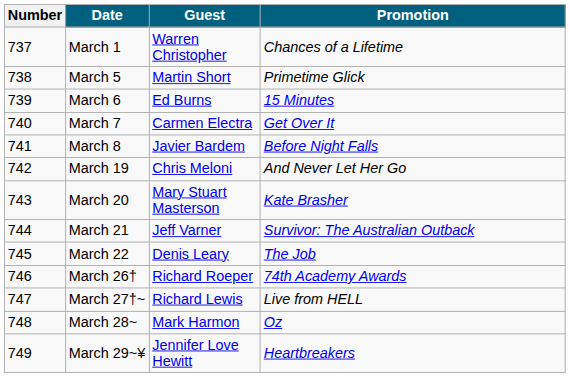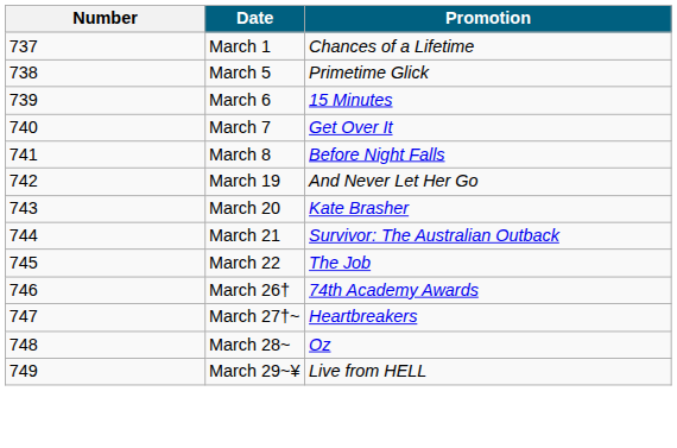 <table class="wikitable" width="100%">
 <tr bgcolor="#CCCCCC">
 <th>Number</th>
 <th width="15%" style="background:#006080; color:#FFFFFF">Date</th>
-<th width="20%" style="background:#006080; color:#FFFFFF">Guest</th>
 <th width="55%" style="background:#006080; color:#FFFFFF">Promotion</th>
 </tr>
 <tr>
 <td>737</td>
 <td>March 1</td>
-<td><a href='#'>Warren Christopher</a></td>
 <td><em>Chances of a Lifetime</em></td>
 </tr>
 <tr>
 <td>738</td>
 <td>March 5</td>
-<td><a href='#'>Martin Short</a></td>
 <td><em>Primetime Glick</em></td>
 </tr>
 <tr>
 <td>739</td>
 <td>March 6</td>
-<td><a href='#'>Ed Burns</a></td>
 <td><em><a href='#'>15 Minutes</a></em></td>
 </tr>
 <tr>
 <td>740</td>
 <td>March 7</td>
-<td><a href='#'>Carmen Electra</a></td>
 <td><em><a href='#'>Get Over It</a></em></td>
 </tr>
 <tr>
 <td>741</td>
 <td>March 8</td>
-<td><a href='#'>Javier Bardem</a></td>
 <td><em><a href='#'>Before Night Falls</a></em></td>
 </tr>
 <tr>
 <td>742</td>
 <td>March 19</td>
-<td><a href='#'>Chris Meloni</a></td>
 <td><em>And Never Let Her Go</em></td>
 </tr>
 <tr>
 <td>743</td>
 <td>March 20</td>
-<td><a href='#'>Mary Stuart Masterson</a></td>
 <td><em><a href='#'>Kate Brasher</a></em></td>
 </tr>
 <tr>
 <td>744</td>
 <td>March 21</td>
-<td><a href='#'>Jeff Varner</a></td>
 <td><em><a href='#'>Survivor: The Australian Outback</a></em></td>
 </tr>
 <tr>
 <td>745</td>
 <td>March 22</td>
-<td><a href='#'>Denis Leary</a></td>
 <td><em><a href='#'>The Job</a></em></td>
 </tr>
 <tr>
 <td>746</td>
 <td>March 26†</td>
-<td><a href='#'>Richard Roeper</a></td>
 <td><em><a href='#'>74th Academy Awards</a></em></td>
 </tr>
 <tr>
 <td>747</td>
 <td>March 27†~</td>
-<td><a href='#'>Richard Lewis</a></td>
-<td><em>Live from HELL</em></td>
+<td><em><a href='#'>Heartbreakers</a></em></td>
 </tr>
 <tr>
 <td>748</td>
 <td>March 28~</td>
-<td><a href='#'>Mark Harmon</a></td>
 <td><em><a href='#'>Oz</a></em></td>
 </tr>
 <tr>
 <td>749</td>
 <td>March 29~¥</td>
-<td><a href='#'>Jennifer Love Hewitt</a></td>
-<td><em><a href='#'>Heartbreakers</a></em></td>
+<td><em>Live from HELL</em></td>
 </tr>
 </table>
